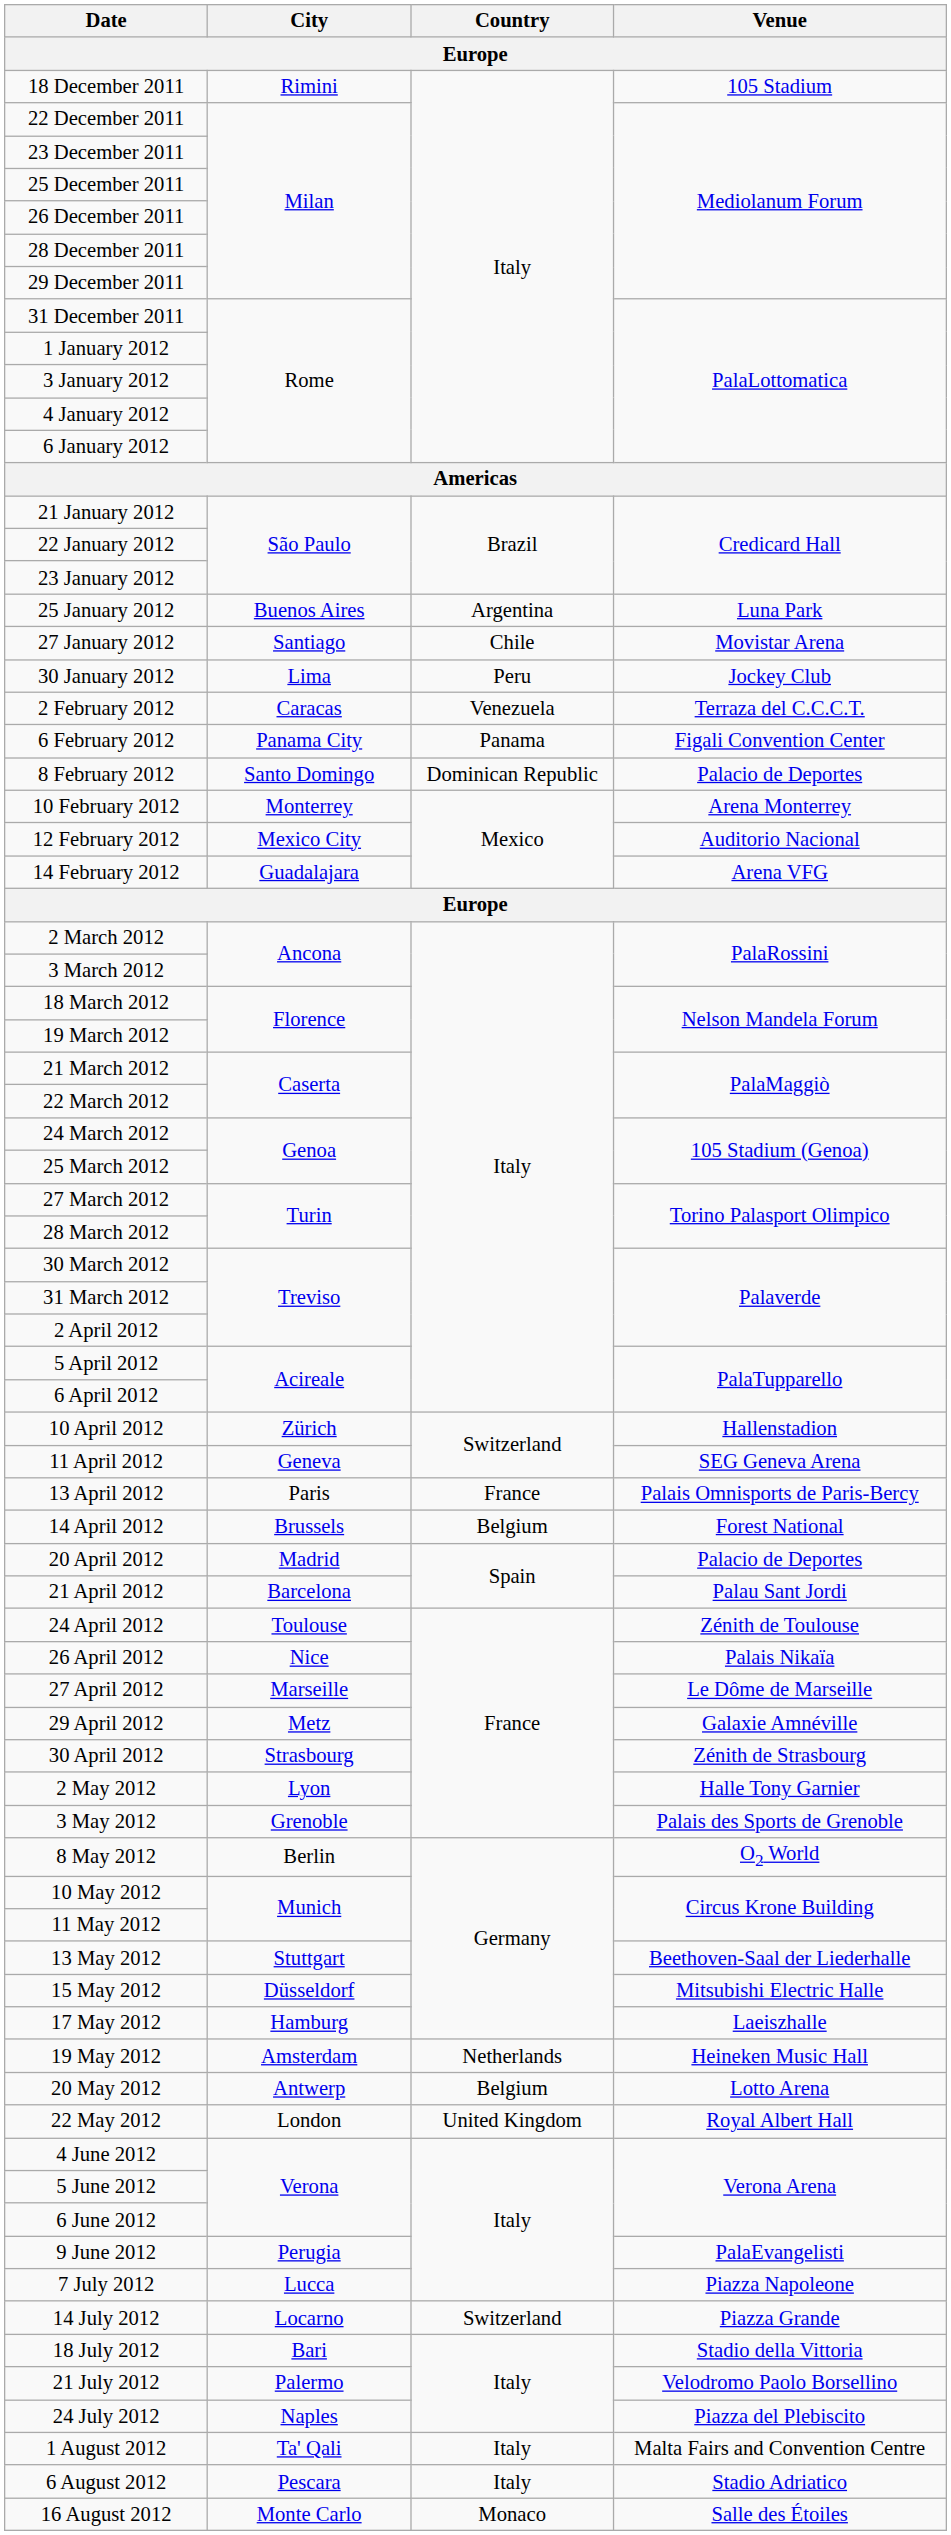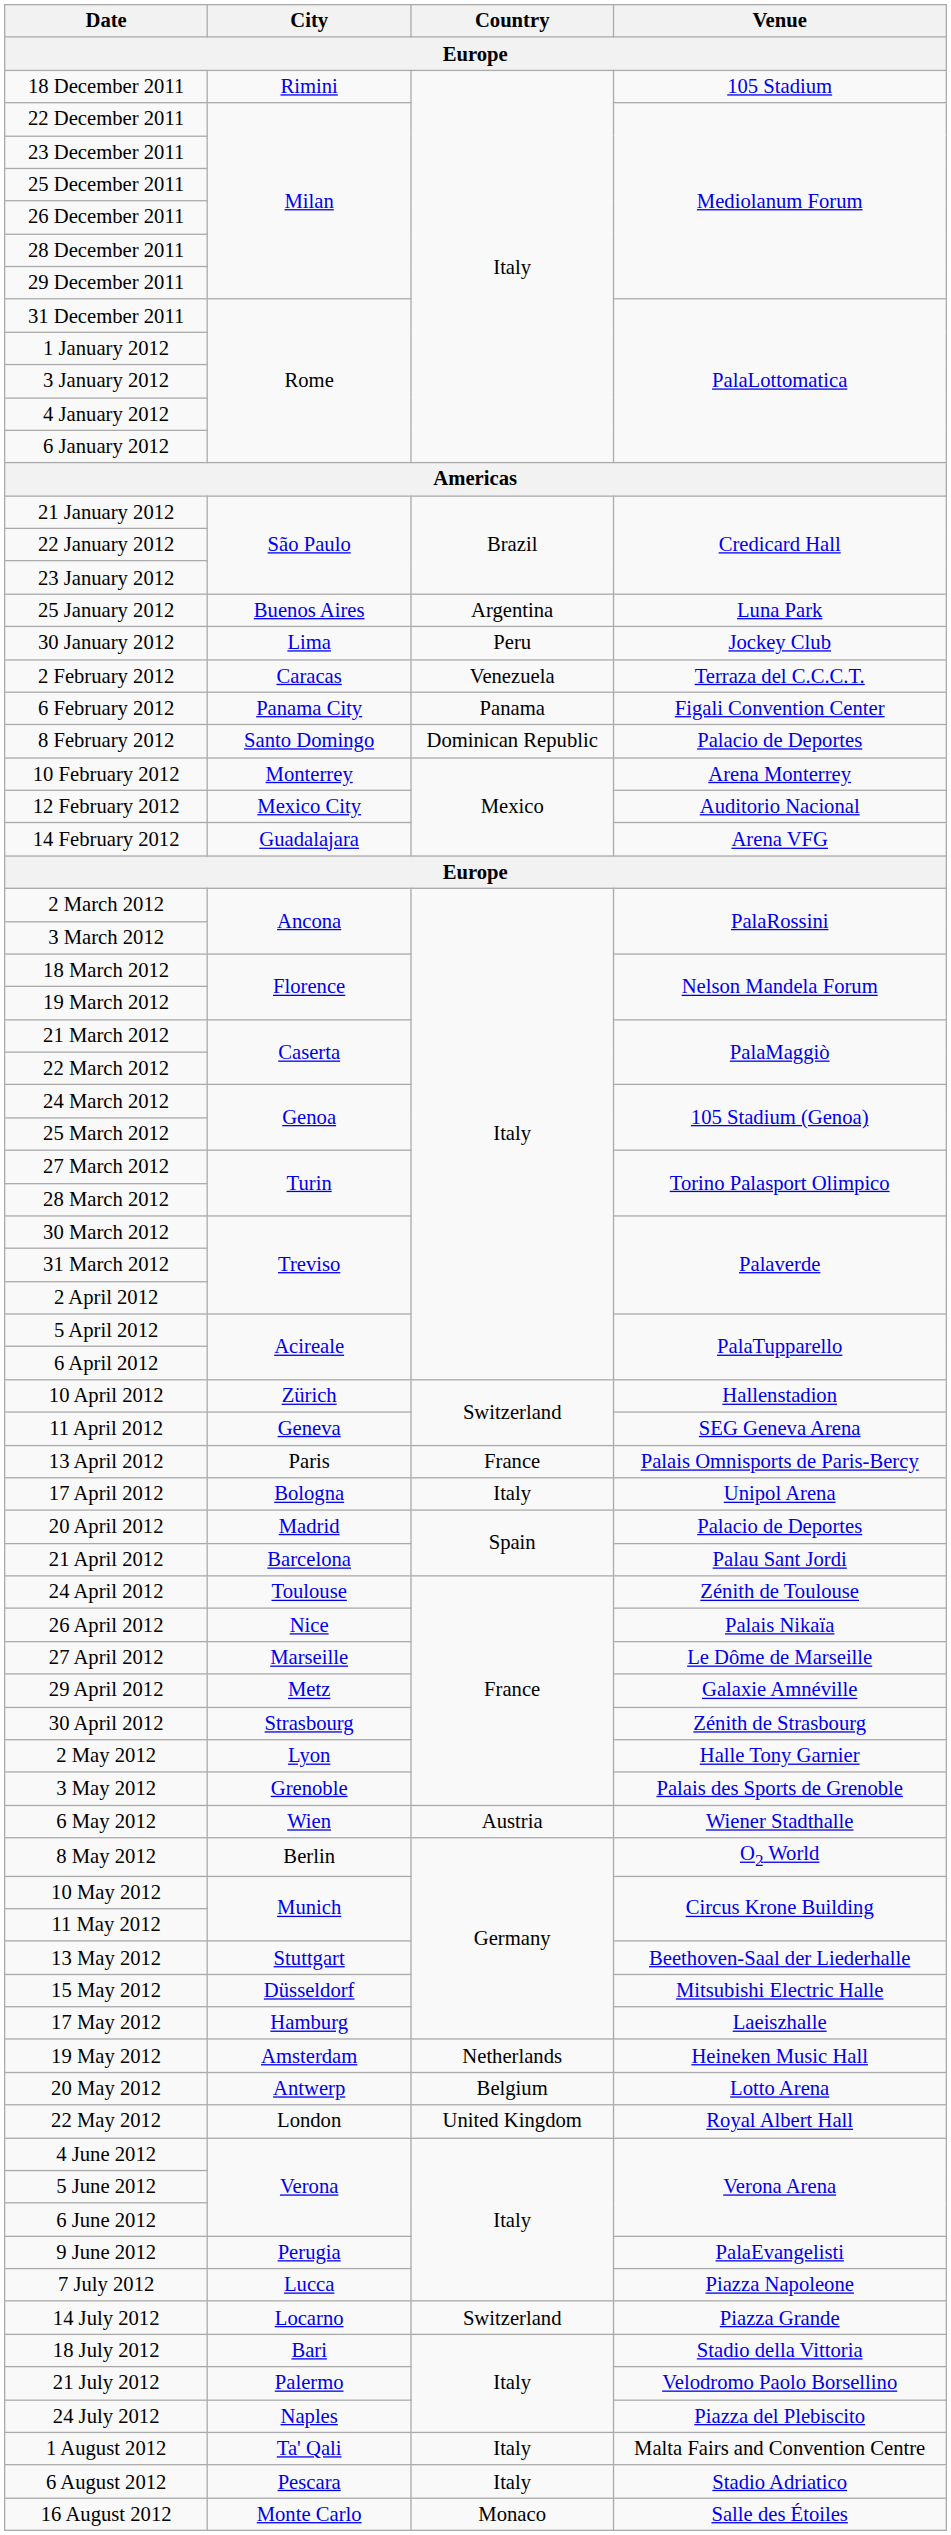 <table class="wikitable" style="text-align:center;">
 <tr>
 <th width="150">Date</th>
 <th width="150">City</th>
 <th width="150">Country</th>
 <th width="250">Venue</th>
 </tr>
 <tr>
 <th colspan="4">Europe</th>
 </tr>
 <tr>
 <td>18 December 2011</td>
 <td><a href='#'>Rimini</a></td>
 <td rowspan="12">Italy</td>
 <td><a href='#'>105 Stadium</a></td>
 </tr>
 <tr>
 <td>22 December 2011</td>
 <td rowspan="6"><a href='#'>Milan</a></td>
 <td rowspan="6"><a href='#'>Mediolanum Forum</a></td>
 </tr>
 <tr>
 <td>23 December 2011</td>
 </tr>
 <tr>
 <td>25 December 2011</td>
 </tr>
 <tr>
 <td>26 December 2011</td>
 </tr>
 <tr>
 <td>28 December 2011</td>
 </tr>
 <tr>
 <td>29 December 2011</td>
 </tr>
 <tr>
 <td>31 December 2011</td>
 <td rowspan="5">Rome</td>
 <td rowspan="5"><a href='#'>PalaLottomatica</a></td>
 </tr>
 <tr>
 <td>1 January 2012</td>
 </tr>
 <tr>
 <td>3 January 2012</td>
 </tr>
 <tr>
 <td>4 January 2012</td>
 </tr>
 <tr>
 <td>6 January 2012</td>
 </tr>
 <tr>
 <th colspan="4">Americas</th>
 </tr>
 <tr>
 <td>21 January 2012</td>
 <td rowspan="3"><a href='#'>São Paulo</a></td>
 <td rowspan="3">Brazil</td>
 <td rowspan="3"><a href='#'>Credicard Hall</a></td>
 </tr>
 <tr>
 <td>22 January 2012</td>
 </tr>
 <tr>
 <td>23 January 2012</td>
 </tr>
 <tr>
 <td>25 January 2012</td>
 <td><a href='#'>Buenos Aires</a></td>
 <td>Argentina</td>
 <td><a href='#'>Luna Park</a></td>
-</tr>
-<tr>
-<td>27 January 2012</td>
-<td><a href='#'>Santiago</a></td>
-<td>Chile</td>
-<td><a href='#'>Movistar Arena</a></td>
 </tr>
 <tr>
 <td>30 January 2012</td>
 <td><a href='#'>Lima</a></td>
 <td>Peru</td>
 <td><a href='#'>Jockey Club</a></td>
 </tr>
 <tr>
 <td>2 February 2012</td>
 <td><a href='#'>Caracas</a></td>
 <td>Venezuela</td>
 <td><a href='#'>Terraza del C.C.C.T.</a></td>
 </tr>
 <tr>
 <td>6 February 2012</td>
 <td><a href='#'>Panama City</a></td>
 <td>Panama</td>
 <td><a href='#'>Figali Convention Center</a></td>
 </tr>
 <tr>
 <td>8 February 2012</td>
 <td><a href='#'>Santo Domingo</a></td>
 <td>Dominican Republic</td>
 <td><a href='#'>Palacio de Deportes</a></td>
 </tr>
 <tr>
 <td>10 February 2012</td>
 <td><a href='#'>Monterrey</a></td>
 <td rowspan="3">Mexico</td>
 <td><a href='#'>Arena Monterrey</a></td>
 </tr>
 <tr>
 <td>12 February 2012</td>
 <td><a href='#'>Mexico City</a></td>
 <td><a href='#'>Auditorio Nacional</a></td>
 </tr>
 <tr>
 <td>14 February 2012</td>
 <td><a href='#'>Guadalajara</a></td>
 <td><a href='#'>Arena VFG</a></td>
 </tr>
 <tr>
 <th colspan="4">Europe</th>
 </tr>
 <tr>
 <td>2 March 2012</td>
 <td rowspan="2"><a href='#'>Ancona</a></td>
 <td rowspan="15">Italy</td>
 <td rowspan="2"><a href='#'>PalaRossini</a></td>
 </tr>
 <tr>
 <td>3 March 2012</td>
 </tr>
 <tr>
 <td>18 March 2012</td>
 <td rowspan="2"><a href='#'>Florence</a></td>
 <td rowspan="2"><a href='#'>Nelson Mandela Forum</a></td>
 </tr>
 <tr>
 <td>19 March 2012</td>
 </tr>
 <tr>
 <td>21 March 2012</td>
 <td rowspan="2"><a href='#'>Caserta</a></td>
 <td rowspan="2"><a href='#'>PalaMaggiò</a></td>
 </tr>
 <tr>
 <td>22 March 2012</td>
 </tr>
 <tr>
 <td>24 March 2012</td>
 <td rowspan="2"><a href='#'>Genoa</a></td>
 <td rowspan="2"><a href='#'>105 Stadium (Genoa)</a></td>
 </tr>
 <tr>
 <td>25 March 2012</td>
 </tr>
 <tr>
 <td>27 March 2012</td>
 <td rowspan="2"><a href='#'>Turin</a></td>
 <td rowspan="2"><a href='#'>Torino Palasport Olimpico</a></td>
 </tr>
 <tr>
 <td>28 March 2012</td>
 </tr>
 <tr>
 <td>30 March 2012</td>
 <td rowspan="3"><a href='#'>Treviso</a></td>
 <td rowspan="3"><a href='#'>Palaverde</a></td>
 </tr>
 <tr>
 <td>31 March 2012</td>
 </tr>
 <tr>
 <td>2 April 2012</td>
 </tr>
 <tr>
 <td>5 April 2012</td>
 <td rowspan="2"><a href='#'>Acireale</a></td>
 <td rowspan="2"><a href='#'>PalaTupparello</a></td>
 </tr>
 <tr>
 <td>6 April 2012</td>
 </tr>
 <tr>
 <td>10 April 2012</td>
 <td><a href='#'>Zürich</a></td>
 <td rowspan="2">Switzerland</td>
 <td><a href='#'>Hallenstadion</a></td>
 </tr>
 <tr>
 <td>11 April 2012</td>
 <td><a href='#'>Geneva</a></td>
 <td><a href='#'>SEG Geneva Arena</a></td>
 </tr>
 <tr>
 <td>13 April 2012</td>
 <td>Paris</td>
 <td>France</td>
 <td><a href='#'>Palais Omnisports de Paris-Bercy</a></td>
 </tr>
 <tr>
-<td>14 April 2012</td>
-<td><a href='#'>Brussels</a></td>
-<td>Belgium</td>
-<td><a href='#'>Forest National</a></td>
+<td>17 April 2012</td>
+<td><a href='#'>Bologna</a></td>
+<td>Italy</td>
+<td><a href='#'>Unipol Arena</a></td>
 </tr>
 <tr>
 <td>20 April 2012</td>
 <td><a href='#'>Madrid</a></td>
 <td rowspan="2">Spain</td>
 <td><a href='#'>Palacio de Deportes</a></td>
 </tr>
 <tr>
 <td>21 April 2012</td>
 <td><a href='#'>Barcelona</a></td>
 <td><a href='#'>Palau Sant Jordi</a></td>
 </tr>
 <tr>
 <td>24 April 2012</td>
 <td><a href='#'>Toulouse</a></td>
 <td rowspan="7">France</td>
 <td><a href='#'>Zénith de Toulouse</a></td>
 </tr>
 <tr>
 <td>26 April 2012</td>
 <td><a href='#'>Nice</a></td>
 <td><a href='#'>Palais Nikaïa</a></td>
 </tr>
 <tr>
 <td>27 April 2012</td>
 <td><a href='#'>Marseille</a></td>
 <td><a href='#'>Le Dôme de Marseille</a></td>
 </tr>
 <tr>
 <td>29 April 2012</td>
 <td><a href='#'>Metz</a></td>
 <td><a href='#'>Galaxie Amnéville</a></td>
 </tr>
 <tr>
 <td>30 April 2012</td>
 <td><a href='#'>Strasbourg</a></td>
 <td><a href='#'>Zénith de Strasbourg</a></td>
 </tr>
 <tr>
 <td>2 May 2012</td>
 <td><a href='#'>Lyon</a></td>
 <td><a href='#'>Halle Tony Garnier</a></td>
 </tr>
 <tr>
 <td>3 May 2012</td>
 <td><a href='#'>Grenoble</a></td>
 <td><a href='#'>Palais des Sports de Grenoble</a></td>
+</tr>
+<tr>
+<td>6 May 2012</td>
+<td><a href='#'>Wien</a></td>
+<td>Austria</td>
+<td><a href='#'>Wiener Stadthalle</a></td>
 </tr>
 <tr>
 <td>8 May 2012</td>
 <td>Berlin</td>
 <td rowspan="6">Germany</td>
 <td><a href='#'>O<sub>2</sub> World</a></td>
 </tr>
 <tr>
 <td>10 May 2012</td>
 <td rowspan="2"><a href='#'>Munich</a></td>
 <td rowspan="2"><a href='#'>Circus Krone Building</a></td>
 </tr>
 <tr>
 <td>11 May 2012</td>
 </tr>
 <tr>
 <td>13 May 2012</td>
 <td><a href='#'>Stuttgart</a></td>
 <td><a href='#'>Beethoven-Saal der Liederhalle</a></td>
 </tr>
 <tr>
 <td>15 May 2012</td>
 <td><a href='#'>Düsseldorf</a></td>
 <td><a href='#'>Mitsubishi Electric Halle</a></td>
 </tr>
 <tr>
 <td>17 May 2012</td>
 <td><a href='#'>Hamburg</a></td>
 <td><a href='#'>Laeiszhalle</a></td>
 </tr>
 <tr>
 <td>19 May 2012</td>
 <td><a href='#'>Amsterdam</a></td>
 <td>Netherlands</td>
 <td><a href='#'>Heineken Music Hall</a></td>
 </tr>
 <tr>
 <td>20 May 2012</td>
 <td><a href='#'>Antwerp</a></td>
 <td>Belgium</td>
 <td><a href='#'>Lotto Arena</a></td>
 </tr>
 <tr>
 <td>22 May 2012</td>
 <td>London</td>
 <td>United Kingdom</td>
 <td><a href='#'>Royal Albert Hall</a></td>
 </tr>
 <tr>
 <td>4 June 2012</td>
 <td rowspan="3"><a href='#'>Verona</a></td>
 <td rowspan="5">Italy</td>
 <td rowspan="3"><a href='#'>Verona Arena</a></td>
 </tr>
 <tr>
 <td>5 June 2012</td>
 </tr>
 <tr>
 <td>6 June 2012</td>
 </tr>
 <tr>
 <td>9 June 2012</td>
 <td><a href='#'>Perugia</a></td>
 <td><a href='#'>PalaEvangelisti</a></td>
 </tr>
 <tr>
 <td>7 July 2012</td>
 <td><a href='#'>Lucca</a></td>
 <td><a href='#'>Piazza Napoleone</a></td>
 </tr>
 <tr>
 <td>14 July 2012</td>
 <td><a href='#'>Locarno</a></td>
 <td>Switzerland</td>
 <td><a href='#'>Piazza Grande</a></td>
 </tr>
 <tr>
 <td>18 July 2012</td>
 <td><a href='#'>Bari</a></td>
 <td rowspan="3">Italy</td>
 <td><a href='#'>Stadio della Vittoria</a></td>
 </tr>
 <tr>
 <td>21 July 2012</td>
 <td><a href='#'>Palermo</a></td>
 <td><a href='#'>Velodromo Paolo Borsellino</a></td>
 </tr>
 <tr>
 <td>24 July 2012</td>
 <td><a href='#'>Naples</a></td>
 <td><a href='#'>Piazza del Plebiscito</a></td>
 </tr>
 <tr>
 <td>1 August 2012</td>
 <td><a href='#'>Ta' Qali</a></td>
 <td>Italy</td>
 <td>Malta Fairs and Convention Centre</td>
 </tr>
 <tr>
 <td>6 August 2012</td>
 <td><a href='#'>Pescara</a></td>
 <td>Italy</td>
 <td><a href='#'>Stadio Adriatico</a></td>
 </tr>
 <tr>
 <td>16 August 2012</td>
 <td><a href='#'>Monte Carlo</a></td>
 <td>Monaco</td>
 <td><a href='#'>Salle des Étoiles</a></td>
 </tr>
 <tr>
 </tr>
 </table>
